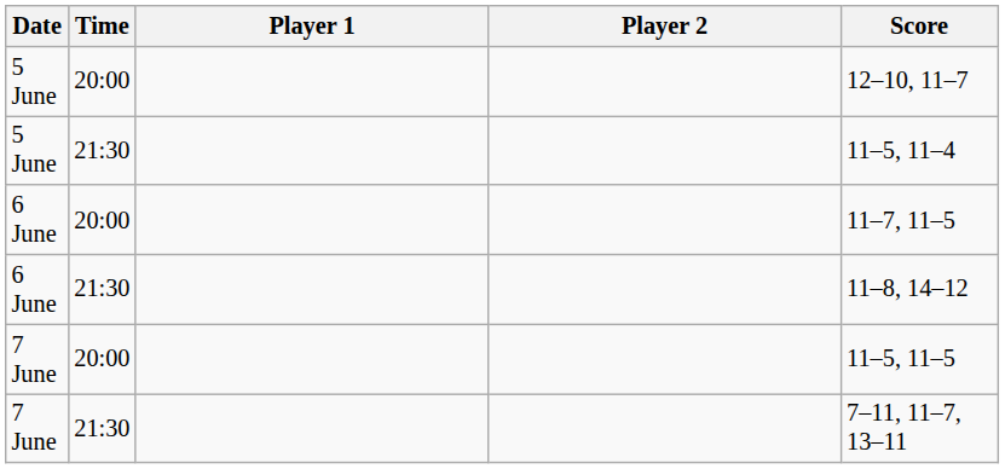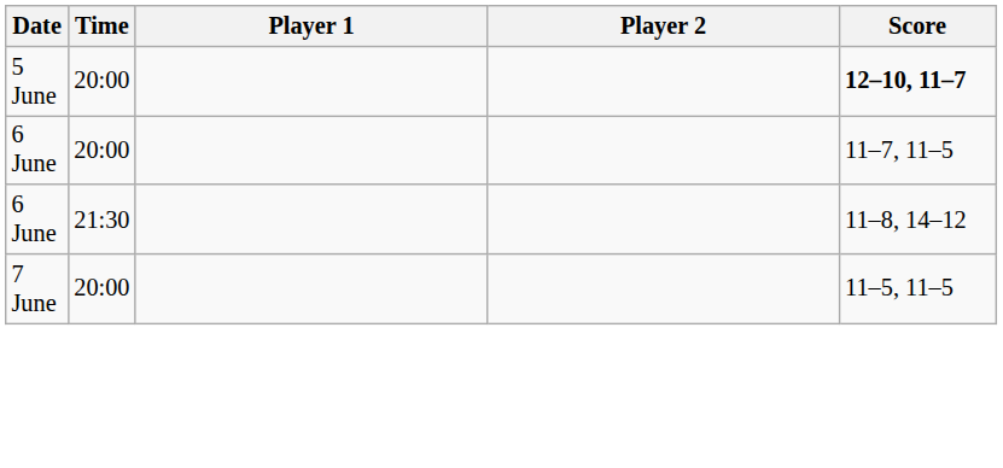 <table class="sortable wikitable" style="font-size:90%">
 <tr>
 <th width="30">Date</th>
 <th width="30">Time</th>
 <th width="200">Player 1</th>
 <th width="200">Player 2</th>
 <th width="85">Score</th>
 </tr>
 <tr>
 <td>5 June</td>
 <td>20:00</td>
 <td><strong></strong></td>
 <td></td>
-<td>12–10, 11–7</td>
-</tr>
-<tr>
-<td>5 June</td>
-<td>21:30</td>
-<td><strong></strong></td>
-<td></td>
-<td>11–5, 11–4</td>
+<td><strong>12–10, 11–7</strong></td>
 </tr>
 <tr>
 <td>6 June</td>
 <td>20:00</td>
 <td><strong></strong></td>
 <td></td>
 <td>11–7, 11–5</td>
 </tr>
 <tr>
 <td>6 June</td>
 <td>21:30</td>
 <td><strong></strong></td>
 <td></td>
 <td>11–8, 14–12</td>
 </tr>
 <tr>
 <td>7 June</td>
 <td>20:00</td>
 <td><strong></strong></td>
 <td></td>
 <td>11–5, 11–5</td>
 </tr>
-<tr>
-<td>7 June</td>
-<td>21:30</td>
-<td><strong></strong></td>
-<td></td>
-<td>7–11, 11–7, 13–11</td>
-</tr>
 </table>
